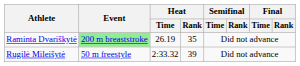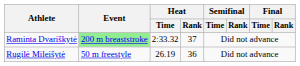 <table class=wikitable style="font-size:90%">
 <tr>
 <th rowspan="2">Athlete</th>
 <th rowspan="2">Event</th>
 <th colspan="2">Heat</th>
 <th colspan="2">Semifinal</th>
 <th colspan="2">Final</th>
 </tr>
 <tr style="font-size:95%">
 <th>Time</th>
 <th>Rank</th>
 <th>Time</th>
 <th>Rank</th>
 <th>Time</th>
 <th>Rank</th>
 </tr>
 <tr align=center>
 <td align=left><a href='#'>Raminta Dvariškytė</a></td>
 <td align=left style="background: lightgreen;"><a href='#'>200 m breaststroke</a></td>
-<td>26.19</td>
-<td>35</td>
+<td>2:33.32</td>
+<td>37</td>
 <td colspan=4>Did not advance</td>
 </tr>
 <tr align=center>
 <td align=left><a href='#'>Rugilė Mileišytė</a></td>
 <td align=left><a href='#'>50 m freestyle</a></td>
-<td>2:33.32</td>
-<td>39</td>
+<td>26.19</td>
+<td>36</td>
 <td colspan=4>Did not advance</td>
 </tr>
 </table>
